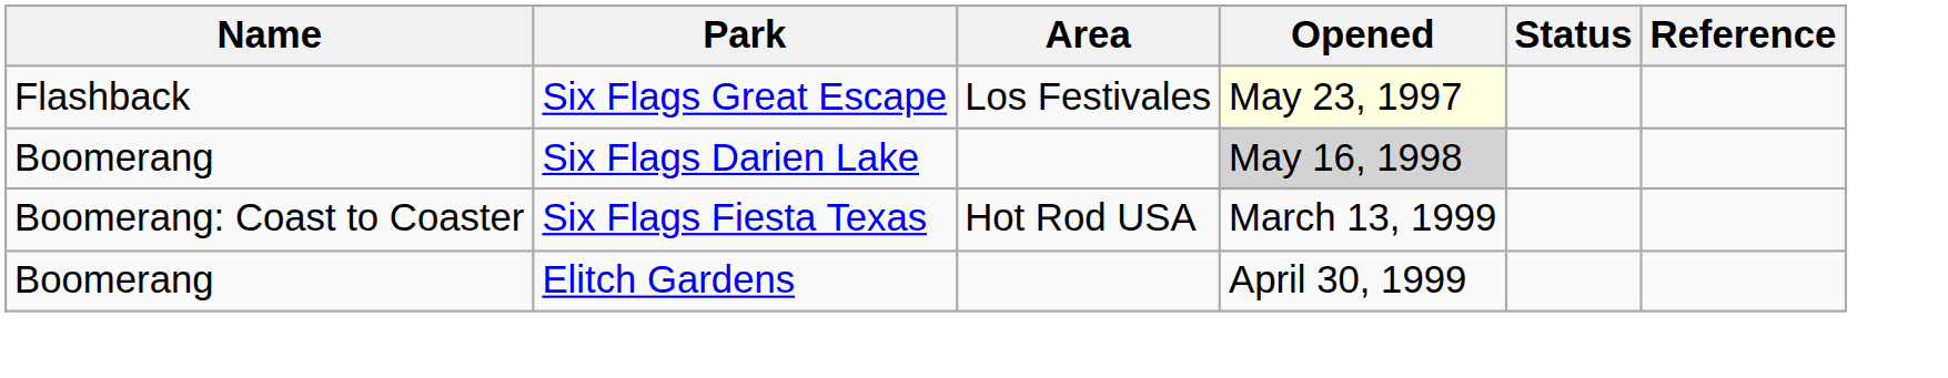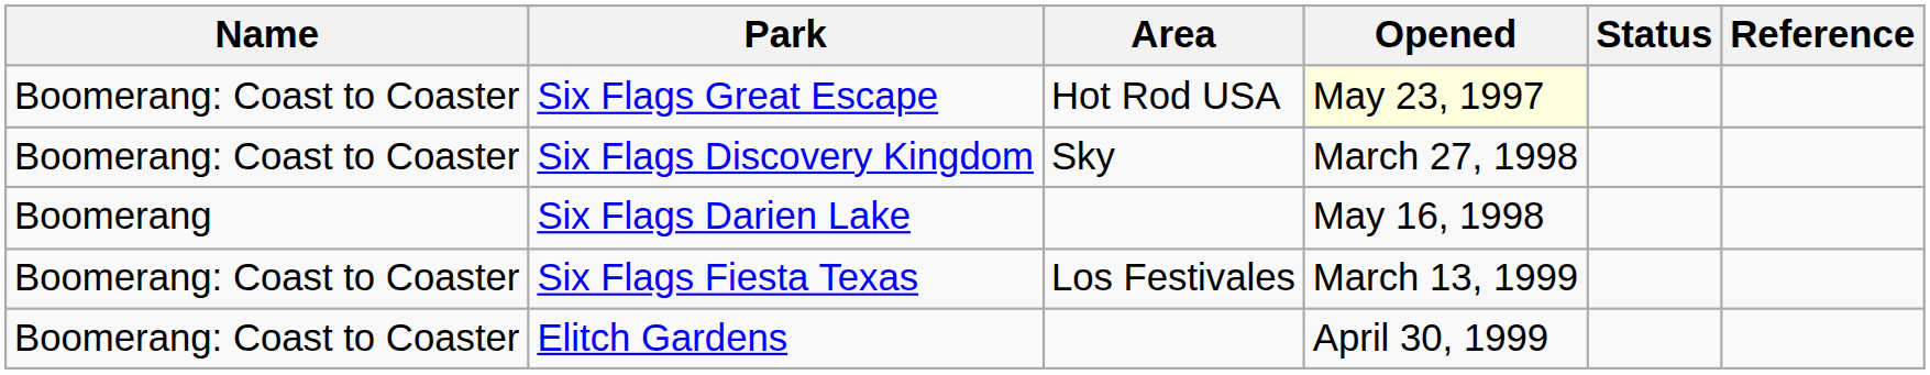 <table class="wikitable sortable">
 <tr>
 <th>Name</th>
 <th>Park</th>
 <th>Area</th>
 <th>Opened</th>
 <th>Status</th>
 <th>Reference</th>
 </tr>
 <tr>
-<td>Flashback</td>
+<td>Boomerang: Coast to Coaster</td>
 <td><a href='#'>Six Flags Great Escape</a></td>
-<td>Los Festivales</td>
+<td>Hot Rod USA</td>
 <td style="background: lightyellow;">May 23, 1997</td>
+<td></td>
+<td></td>
+</tr>
+<tr>
+<td>Boomerang: Coast to Coaster</td>
+<td><a href='#'>Six Flags Discovery Kingdom</a></td>
+<td>Sky</td>
+<td>March 27, 1998</td>
 <td></td>
 <td></td>
 </tr>
 <tr>
 <td>Boomerang</td>
 <td><a href='#'>Six Flags Darien Lake</a></td>
 <td></td>
-<td style="background: lightgrey;">May 16, 1998</td>
+<td>May 16, 1998</td>
 <td></td>
 <td></td>
 </tr>
 <tr>
 <td>Boomerang: Coast to Coaster</td>
 <td><a href='#'>Six Flags Fiesta Texas</a></td>
-<td>Hot Rod USA</td>
+<td>Los Festivales</td>
 <td>March 13, 1999</td>
 <td></td>
 <td></td>
 </tr>
 <tr>
-<td>Boomerang</td>
+<td>Boomerang: Coast to Coaster</td>
 <td><a href='#'>Elitch Gardens</a></td>
 <td></td>
 <td>April 30, 1999</td>
 <td></td>
 <td></td>
 </tr>
 </table>
